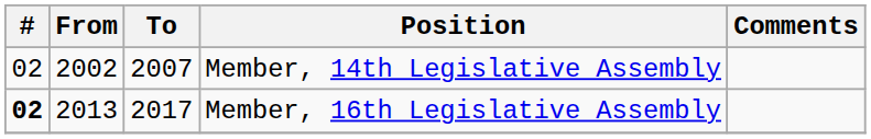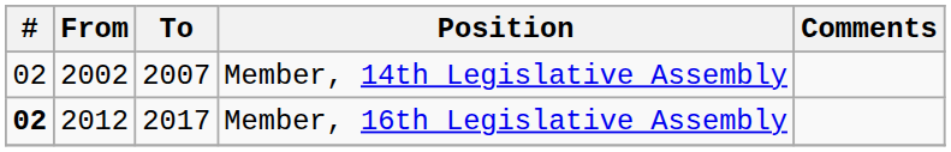 <table class="wikitable sortable">
 <tr>
 <th>#</th>
 <th>From</th>
 <th>To</th>
 <th>Position</th>
 <th>Comments</th>
 </tr>
 <tr>
 <td>02</td>
 <td>2002</td>
 <td>2007</td>
 <td>Member, <a href='#'>14th Legislative Assembly</a></td>
 <td></td>
 </tr>
 <tr>
 <td><strong>02</strong></td>
-<td>2013</td>
+<td>2012</td>
 <td>2017</td>
 <td>Member, <a href='#'>16th Legislative Assembly</a></td>
 <td></td>
 </tr>
 <tr>
 </tr>
 </table>
